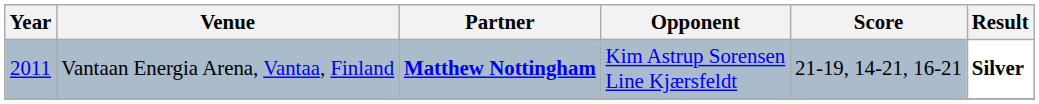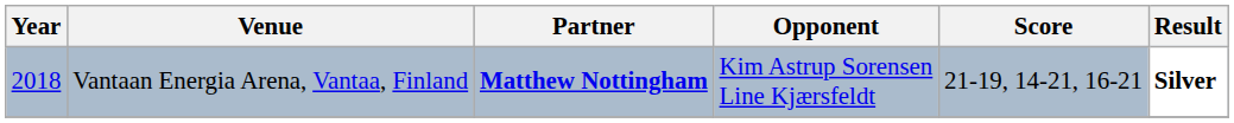 <table class="sortable wikitable" style="font-size: 90%;">
 <tr>
 <th>Year</th>
 <th>Venue</th>
 <th>Partner</th>
 <th>Opponent</th>
 <th>Score</th>
 <th>Result</th>
 </tr>
 <tr style="background:#AABBCC">
-<td align="center"><a href='#'>2011</a></td>
+<td align="center"><a href='#'>2018</a></td>
 <td align="left">Vantaan Energia Arena, <a href='#'>Vantaa</a>, <a href='#'>Finland</a></td>
 <td align="left"><strong> <a href='#'>Matthew Nottingham</a></strong></td>
 <td align="left"> <a href='#'>Kim Astrup Sorensen</a> <br>  <a href='#'>Line Kjærsfeldt</a></td>
 <td align="center">21-19, 14-21, 16-21</td>
 <td style="text-align:left; background:white"> <strong>Silver</strong></td>
 </tr>
 <tr>
 </tr>
 </table>
